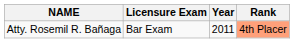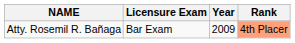 <table class="wikitable">
 <tr>
 <th>NAME</th>
 <th>Licensure Exam</th>
 <th>Year</th>
 <th>Rank</th>
 </tr>
 <tr>
 <td>Atty. Rosemil R. Bañaga</td>
 <td>Bar Exam</td>
-<td>2011</td>
+<td>2009</td>
 <td style="background: lightsalmon;">4th Placer</td>
 </tr>
 </table>
